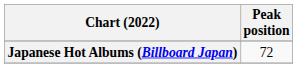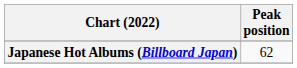 <table class="wikitable sortable plainrowheaders" style="text-align:center">
 <tr>
 <th scope="col">Chart (2022)</th>
 <th scope="col">Peak<br>position</th>
 </tr>
 <tr>
 </tr>
 <tr>
 </tr>
 <tr>
 </tr>
 <tr>
 </tr>
 <tr>
 </tr>
 <tr>
 </tr>
 <tr>
 <th scope="row">Japanese Hot Albums (<em><a href='#'>Billboard Japan</a></em>)</th>
-<td>72</td>
+<td>62</td>
 </tr>
 <tr>
 </tr>
 <tr>
 </tr>
 <tr>
 </tr>
 <tr>
 </tr>
 </table>
